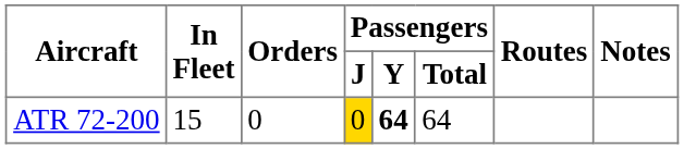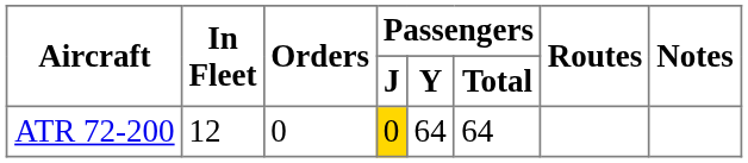 <table class="toccolours" border="1" cellpadding="3" style="border-collapse:collapse;margin:auto;">
 <tr>
 <th rowspan="2">Aircraft</th>
 <th rowspan="2" style="width:25px;">In Fleet</th>
 <th rowspan="2" style="width:25px;">Orders</th>
 <th colspan="3">Passengers</th>
 <th rowspan="2">Routes</th>
 <th rowspan="2">Notes</th>
 </tr>
 <tr>
 <th><abbr>J</abbr></th>
 <th><abbr>Y</abbr></th>
 <th>Total</th>
 </tr>
 <tr>
 <td><a href='#'>ATR 72-200</a></td>
-<td>15</td>
+<td>12</td>
 <td>0</td>
 <td style="background: gold;">0</td>
-<td><strong>64</strong></td>
+<td>64</td>
 <td>64</td>
 <td></td>
 <td></td>
 </tr>
 </table>
